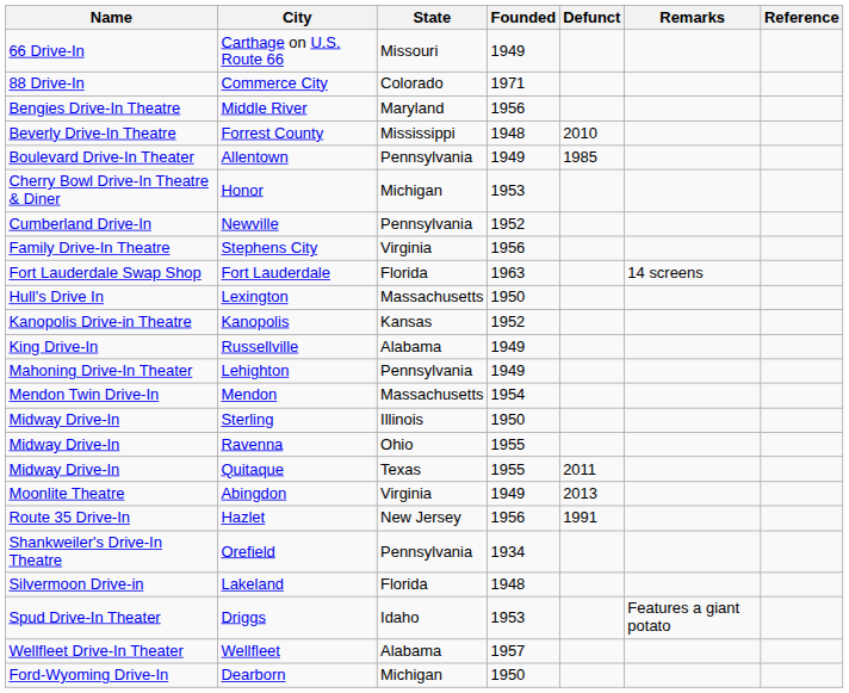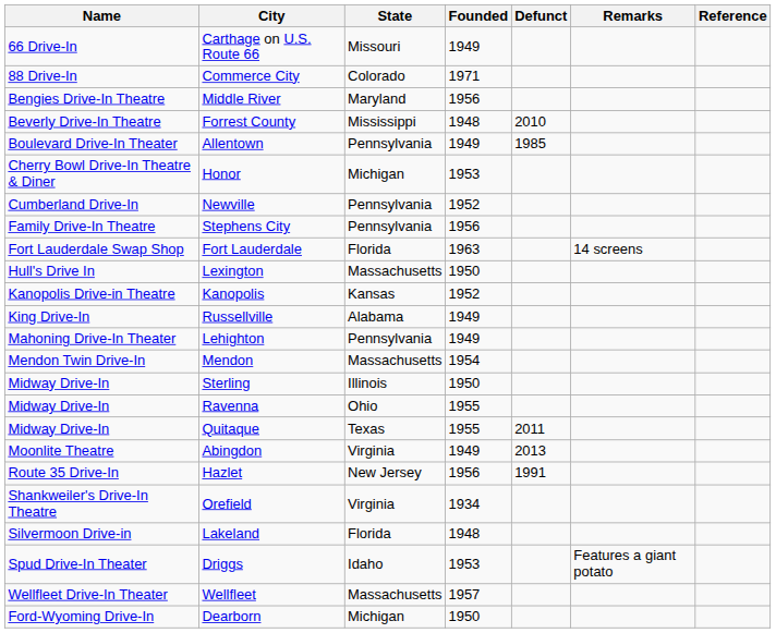 <table class="wikitable sortable">
 <tr>
 <th>Name</th>
 <th>City</th>
 <th>State</th>
 <th>Founded</th>
 <th>Defunct</th>
 <th>Remarks</th>
 <th>Reference</th>
 </tr>
 <tr>
 <td><a href='#'>66 Drive-In</a></td>
 <td><a href='#'>Carthage</a> on <a href='#'>U.S. Route 66</a></td>
 <td>Missouri</td>
 <td>1949</td>
 <td></td>
 <td></td>
 <td></td>
 </tr>
 <tr>
 <td><a href='#'>88 Drive-In</a></td>
 <td><a href='#'>Commerce City</a></td>
 <td>Colorado</td>
 <td>1971</td>
 <td></td>
 <td></td>
 <td></td>
 </tr>
 <tr>
 <td><a href='#'>Bengies Drive-In Theatre</a></td>
 <td><a href='#'>Middle River</a></td>
 <td>Maryland</td>
 <td>1956</td>
 <td></td>
 <td></td>
 <td></td>
 </tr>
 <tr>
 <td><a href='#'>Beverly Drive-In Theatre</a></td>
 <td><a href='#'>Forrest County</a></td>
 <td>Mississippi</td>
 <td>1948</td>
 <td>2010</td>
 <td></td>
 <td></td>
 </tr>
 <tr>
 <td><a href='#'>Boulevard Drive-In Theater</a></td>
 <td><a href='#'>Allentown</a></td>
 <td>Pennsylvania</td>
 <td>1949</td>
 <td>1985</td>
 <td></td>
 <td></td>
 </tr>
 <tr>
 <td><a href='#'>Cherry Bowl Drive-In Theatre & Diner</a></td>
 <td><a href='#'>Honor</a></td>
 <td>Michigan</td>
 <td>1953</td>
 <td></td>
 <td></td>
 <td></td>
 </tr>
 <tr>
 <td><a href='#'>Cumberland Drive-In</a></td>
 <td><a href='#'>Newville</a></td>
 <td>Pennsylvania</td>
 <td>1952</td>
 <td></td>
 <td></td>
 <td></td>
 </tr>
 <tr>
 <td><a href='#'>Family Drive-In Theatre</a></td>
 <td><a href='#'>Stephens City</a></td>
-<td>Virginia</td>
+<td>Pennsylvania</td>
 <td>1956</td>
 <td></td>
 <td></td>
 <td></td>
 </tr>
 <tr>
 <td><a href='#'>Fort Lauderdale Swap Shop</a></td>
 <td><a href='#'>Fort Lauderdale</a></td>
 <td>Florida</td>
 <td>1963</td>
 <td></td>
 <td>14 screens</td>
 <td></td>
 </tr>
 <tr>
 <td><a href='#'>Hull's Drive In</a></td>
 <td><a href='#'>Lexington</a></td>
 <td>Massachusetts</td>
 <td>1950</td>
 <td></td>
 <td></td>
 <td></td>
 </tr>
 <tr>
 <td><a href='#'>Kanopolis Drive-in Theatre</a></td>
 <td><a href='#'>Kanopolis</a></td>
 <td>Kansas</td>
 <td>1952</td>
 <td></td>
 <td></td>
 <td></td>
 </tr>
 <tr>
 <td><a href='#'>King Drive-In</a></td>
 <td><a href='#'>Russellville</a></td>
 <td>Alabama</td>
 <td>1949</td>
 <td></td>
 <td></td>
 <td></td>
 </tr>
 <tr>
 <td><a href='#'>Mahoning Drive-In Theater</a></td>
 <td><a href='#'>Lehighton</a></td>
 <td>Pennsylvania</td>
 <td>1949</td>
 <td></td>
 <td></td>
 <td></td>
 </tr>
 <tr>
 <td><a href='#'>Mendon Twin Drive-In</a></td>
 <td><a href='#'>Mendon</a></td>
 <td>Massachusetts</td>
 <td>1954</td>
 <td></td>
 <td></td>
 <td></td>
 </tr>
 <tr>
 <td><a href='#'>Midway Drive-In</a></td>
 <td><a href='#'>Sterling</a></td>
 <td>Illinois</td>
 <td>1950</td>
 <td></td>
 <td></td>
 <td></td>
 </tr>
 <tr>
 <td><a href='#'>Midway Drive-In</a></td>
 <td><a href='#'>Ravenna</a></td>
 <td>Ohio</td>
 <td>1955</td>
 <td></td>
 <td></td>
 <td></td>
 </tr>
 <tr>
 <td><a href='#'>Midway Drive-In</a></td>
 <td><a href='#'>Quitaque</a></td>
 <td>Texas</td>
 <td>1955</td>
 <td>2011</td>
 <td></td>
 <td></td>
 </tr>
 <tr>
 <td><a href='#'>Moonlite Theatre</a></td>
 <td><a href='#'>Abingdon</a></td>
 <td>Virginia</td>
 <td>1949</td>
 <td>2013</td>
 <td></td>
 <td></td>
 </tr>
 <tr>
 <td><a href='#'>Route 35 Drive-In</a></td>
 <td><a href='#'>Hazlet</a></td>
 <td>New Jersey</td>
 <td>1956</td>
 <td>1991</td>
 <td></td>
 <td></td>
 </tr>
 <tr>
 <td><a href='#'>Shankweiler's Drive-In Theatre</a></td>
 <td><a href='#'>Orefield</a></td>
-<td>Pennsylvania</td>
+<td>Virginia</td>
 <td>1934</td>
 <td></td>
 <td></td>
 <td></td>
 </tr>
 <tr>
 <td><a href='#'>Silvermoon Drive-in</a></td>
 <td><a href='#'>Lakeland</a></td>
 <td>Florida</td>
 <td>1948</td>
 <td></td>
 <td></td>
 <td></td>
 </tr>
 <tr>
 <td><a href='#'>Spud Drive-In Theater</a></td>
 <td><a href='#'>Driggs</a></td>
 <td>Idaho</td>
 <td>1953</td>
 <td></td>
 <td>Features a giant potato </td>
 <td></td>
 </tr>
 <tr>
 <td><a href='#'>Wellfleet Drive-In Theater</a></td>
 <td><a href='#'>Wellfleet</a></td>
-<td>Alabama</td>
+<td>Massachusetts</td>
 <td>1957</td>
 <td></td>
 <td></td>
 <td></td>
 </tr>
 <tr>
 <td><a href='#'>Ford-Wyoming Drive-In</a></td>
 <td><a href='#'>Dearborn</a></td>
 <td>Michigan</td>
 <td>1950</td>
 <td></td>
 <td></td>
 </tr>
 </table>
